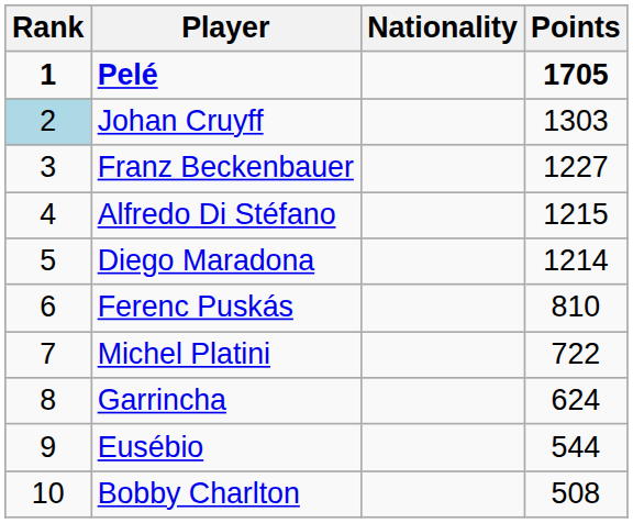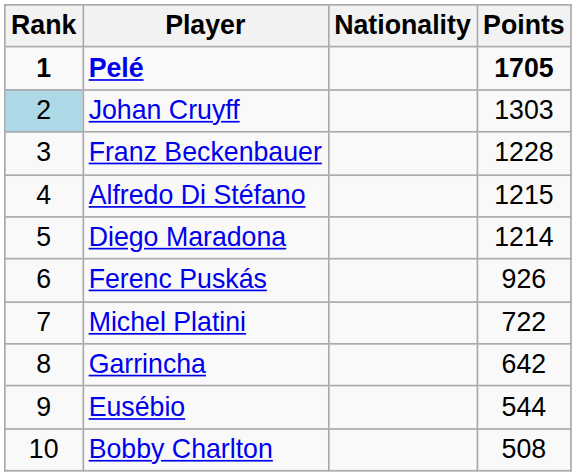 <table class="wikitable">
 <tr>
 <th>Rank</th>
 <th>Player</th>
 <th>Nationality</th>
 <th>Points</th>
 </tr>
 <tr>
 <td align="center"><strong>1</strong></td>
 <td><strong><a href='#'>Pelé</a></strong></td>
 <td><strong></strong></td>
 <td align="center"><strong>1705</strong></td>
 </tr>
 <tr>
 <td align="center" style="background: lightblue;">2</td>
 <td><a href='#'>Johan Cruyff</a></td>
 <td></td>
 <td align="center">1303</td>
 </tr>
 <tr>
 <td align="center">3</td>
 <td><a href='#'>Franz Beckenbauer</a></td>
 <td></td>
-<td align="center">1227</td>
+<td align="center">1228</td>
 </tr>
 <tr>
 <td align="center">4</td>
 <td><a href='#'>Alfredo Di Stéfano</a></td>
 <td><br></td>
 <td align="center">1215</td>
 </tr>
 <tr>
 <td align="center">5</td>
 <td><a href='#'>Diego Maradona</a></td>
 <td></td>
 <td align="center">1214</td>
 </tr>
 <tr>
 <td align="center">6</td>
 <td><a href='#'>Ferenc Puskás</a></td>
 <td></td>
-<td align="center">810</td>
+<td align="center">926</td>
 </tr>
 <tr>
 <td align="center">7</td>
 <td><a href='#'>Michel Platini</a></td>
 <td></td>
 <td align="center">722</td>
 </tr>
 <tr>
 <td align="center">8</td>
 <td><a href='#'>Garrincha</a></td>
 <td></td>
-<td align="center">624</td>
+<td align="center">642</td>
 </tr>
 <tr>
 <td align="center">9</td>
 <td><a href='#'>Eusébio</a></td>
 <td></td>
 <td align="center">544</td>
 </tr>
 <tr>
 <td align="center">10</td>
 <td><a href='#'>Bobby Charlton</a></td>
 <td></td>
 <td align="center">508</td>
 </tr>
 </table>
